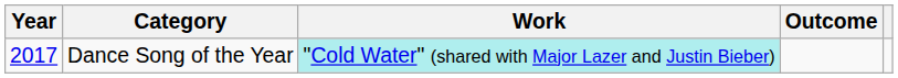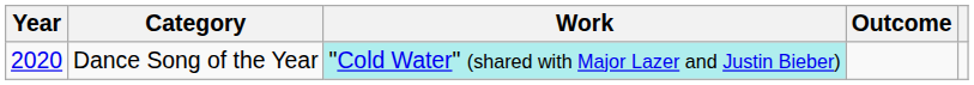 <table class="wikitable Sortable">
 <tr>
 <th>Year</th>
 <th>Category</th>
 <th>Work</th>
 <th>Outcome</th>
 <th></th>
 </tr>
 <tr>
-<td><a href='#'>2017</a></td>
+<td><a href='#'>2020</a></td>
 <td>Dance Song of the Year</td>
 <td style="background: paleturquoise;">"<a href='#'>Cold Water</a>" <small>(shared with <a href='#'>Major Lazer</a> and <a href='#'>Justin Bieber</a>)</small></td>
 <td></td>
 <td></td>
 </tr>
 </table>
